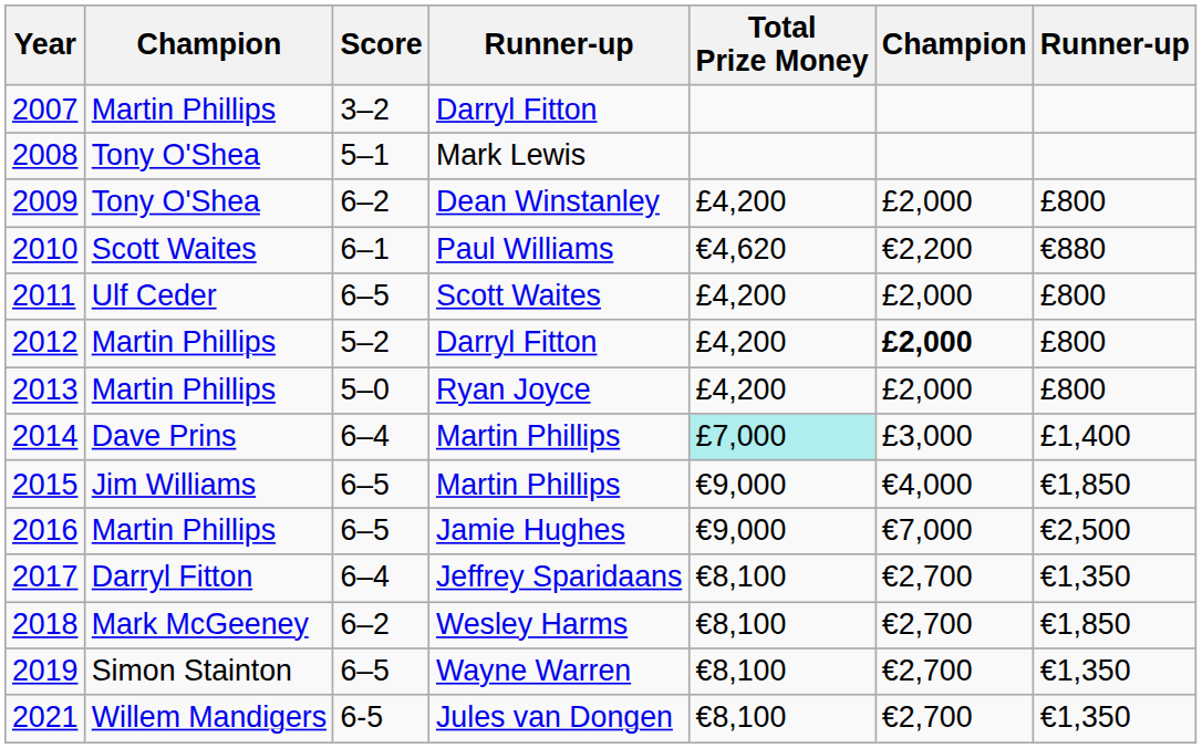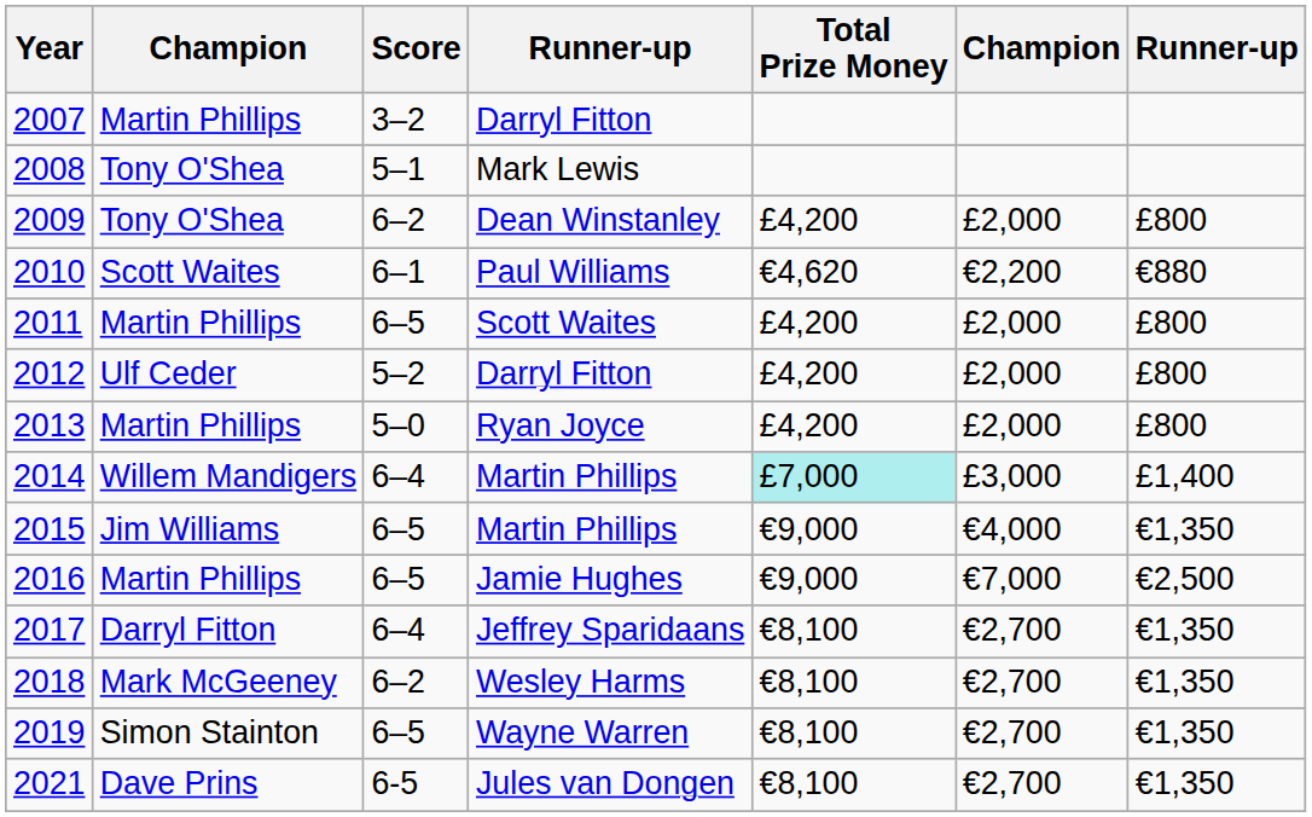 <table class="wikitable">
 <tr>
 <th>Year</th>
 <th>Champion</th>
 <th>Score</th>
 <th>Runner-up</th>
 <th>Total<br>Prize Money</th>
 <th>Champion</th>
 <th>Runner-up</th>
 </tr>
 <tr>
 <td><a href='#'>2007</a></td>
 <td> <a href='#'>Martin Phillips</a></td>
 <td>3–2</td>
 <td> <a href='#'>Darryl Fitton</a></td>
 <td></td>
 <td></td>
 <td></td>
 </tr>
 <tr>
 <td><a href='#'>2008</a></td>
 <td> <a href='#'>Tony O'Shea</a></td>
 <td>5–1</td>
 <td> Mark Lewis</td>
 <td></td>
 <td></td>
 </tr>
 <tr>
 <td><a href='#'>2009</a></td>
 <td> <a href='#'>Tony O'Shea</a></td>
 <td>6–2</td>
 <td> <a href='#'>Dean Winstanley</a></td>
 <td>£4,200</td>
 <td>£2,000</td>
 <td>£800</td>
 </tr>
 <tr>
 <td><a href='#'>2010</a></td>
 <td> <a href='#'>Scott Waites</a></td>
 <td>6–1</td>
 <td> <a href='#'>Paul Williams</a></td>
 <td>€4,620</td>
 <td>€2,200</td>
 <td>€880</td>
 </tr>
 <tr>
 <td><a href='#'>2011</a></td>
-<td> <a href='#'>Ulf Ceder</a></td>
+<td> <a href='#'>Martin Phillips</a></td>
 <td>6–5</td>
 <td> <a href='#'>Scott Waites</a></td>
 <td>£4,200</td>
 <td>£2,000</td>
 <td>£800</td>
 </tr>
 <tr>
 <td><a href='#'>2012</a></td>
-<td> <a href='#'>Martin Phillips</a></td>
+<td> <a href='#'>Ulf Ceder</a></td>
 <td>5–2</td>
 <td> <a href='#'>Darryl Fitton</a></td>
 <td>£4,200</td>
-<td><strong>£2,000</strong></td>
+<td>£2,000</td>
 <td>£800</td>
 </tr>
 <tr>
 <td><a href='#'>2013</a></td>
 <td> <a href='#'>Martin Phillips</a></td>
 <td>5–0</td>
 <td> <a href='#'>Ryan Joyce</a></td>
 <td>£4,200</td>
 <td>£2,000</td>
 <td>£800</td>
 </tr>
 <tr>
 <td><a href='#'>2014</a></td>
-<td> <a href='#'>Dave Prins</a></td>
+<td> <a href='#'>Willem Mandigers</a></td>
 <td>6–4</td>
 <td> <a href='#'>Martin Phillips</a></td>
 <td style="background: paleturquoise;">£7,000</td>
 <td>£3,000</td>
 <td>£1,400</td>
 </tr>
 <tr>
 <td><a href='#'>2015</a></td>
 <td> <a href='#'>Jim Williams</a></td>
 <td>6–5</td>
 <td> <a href='#'>Martin Phillips</a></td>
 <td>€9,000</td>
 <td>€4,000</td>
-<td>€1,850</td>
+<td>€1,350</td>
 </tr>
 <tr>
 <td><a href='#'>2016</a></td>
 <td> <a href='#'>Martin Phillips</a></td>
 <td>6–5</td>
 <td> <a href='#'>Jamie Hughes</a></td>
 <td>€9,000</td>
 <td>€7,000</td>
 <td>€2,500</td>
 </tr>
 <tr>
 <td><a href='#'>2017</a></td>
 <td> <a href='#'>Darryl Fitton</a></td>
 <td>6–4</td>
 <td> <a href='#'>Jeffrey Sparidaans</a></td>
 <td>€8,100</td>
 <td>€2,700</td>
 <td>€1,350</td>
 </tr>
 <tr>
 <td><a href='#'>2018</a></td>
 <td> <a href='#'>Mark McGeeney</a></td>
 <td>6–2</td>
 <td> <a href='#'>Wesley Harms</a></td>
 <td>€8,100</td>
 <td>€2,700</td>
-<td>€1,850</td>
+<td>€1,350</td>
 </tr>
 <tr>
 <td><a href='#'>2019</a></td>
 <td> Simon Stainton</td>
 <td>6–5</td>
 <td> <a href='#'>Wayne Warren</a></td>
 <td>€8,100</td>
 <td>€2,700</td>
 <td>€1,350</td>
 </tr>
 <tr>
 <td><a href='#'>2021</a></td>
-<td> <a href='#'>Willem Mandigers</a></td>
+<td> <a href='#'>Dave Prins</a></td>
 <td>6-5</td>
 <td> <a href='#'>Jules van Dongen</a></td>
 <td>€8,100</td>
 <td>€2,700</td>
 <td>€1,350</td>
 </tr>
 </table>
